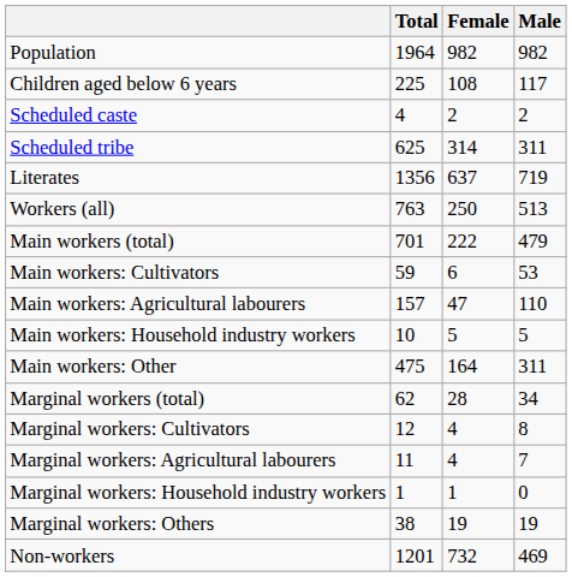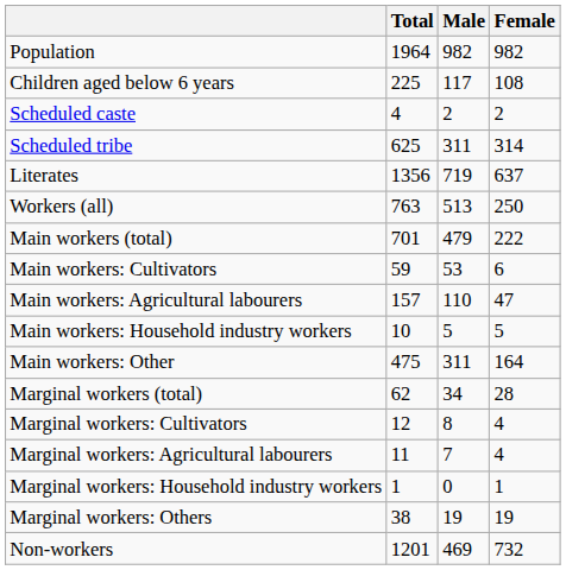 <table class="wikitable sortable">
 <tr>
 <th></th>
 <th>Total</th>
+<th>Male</th>
 <th>Female</th>
-<th>Male</th>
 </tr>
 <tr>
 <td>Population</td>
 <td>1964</td>
 <td>982</td>
 <td>982</td>
 </tr>
 <tr>
 <td>Children aged below 6 years</td>
 <td>225</td>
+<td>117</td>
 <td>108</td>
-<td>117</td>
 </tr>
 <tr>
 <td><a href='#'>Scheduled caste</a></td>
 <td>4</td>
 <td>2</td>
 <td>2</td>
 </tr>
 <tr>
 <td><a href='#'>Scheduled tribe</a></td>
 <td>625</td>
+<td>311</td>
 <td>314</td>
-<td>311</td>
 </tr>
 <tr>
 <td>Literates</td>
 <td>1356</td>
+<td>719</td>
 <td>637</td>
-<td>719</td>
 </tr>
 <tr>
 <td>Workers (all)</td>
 <td>763</td>
+<td>513</td>
 <td>250</td>
-<td>513</td>
 </tr>
 <tr>
 <td>Main workers (total)</td>
 <td>701</td>
+<td>479</td>
 <td>222</td>
-<td>479</td>
 </tr>
 <tr>
 <td>Main workers: Cultivators</td>
 <td>59</td>
+<td>53</td>
 <td>6</td>
-<td>53</td>
 </tr>
 <tr>
 <td>Main workers: Agricultural labourers</td>
 <td>157</td>
+<td>110</td>
 <td>47</td>
-<td>110</td>
 </tr>
 <tr>
 <td>Main workers: Household industry workers</td>
 <td>10</td>
 <td>5</td>
 <td>5</td>
 </tr>
 <tr>
 <td>Main workers: Other</td>
 <td>475</td>
+<td>311</td>
 <td>164</td>
-<td>311</td>
 </tr>
 <tr>
 <td>Marginal workers (total)</td>
 <td>62</td>
+<td>34</td>
 <td>28</td>
-<td>34</td>
 </tr>
 <tr>
 <td>Marginal workers: Cultivators</td>
 <td>12</td>
+<td>8</td>
 <td>4</td>
-<td>8</td>
 </tr>
 <tr>
 <td>Marginal workers: Agricultural labourers</td>
 <td>11</td>
+<td>7</td>
 <td>4</td>
-<td>7</td>
 </tr>
 <tr>
 <td>Marginal workers: Household industry workers</td>
 <td>1</td>
+<td>0</td>
 <td>1</td>
-<td>0</td>
 </tr>
 <tr>
 <td>Marginal workers: Others</td>
 <td>38</td>
 <td>19</td>
 <td>19</td>
 </tr>
 <tr>
 <td>Non-workers</td>
 <td>1201</td>
+<td>469</td>
 <td>732</td>
-<td>469</td>
 </tr>
 </table>
